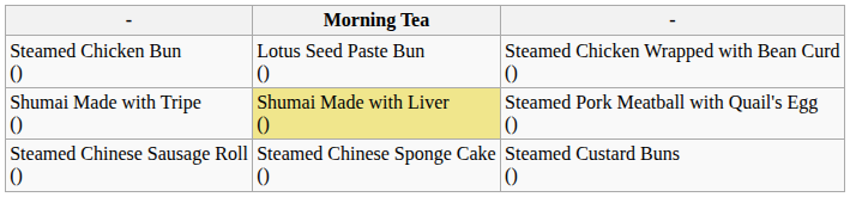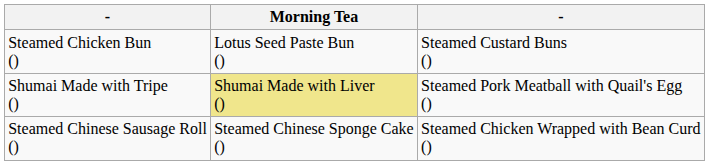 <table class="wikitable">
 <tr>
 <th>-</th>
 <th>Morning Tea</th>
 <th>-</th>
 </tr>
 <tr>
 <td>Steamed Chicken Bun<br>()</td>
 <td>Lotus Seed Paste Bun<br>()</td>
-<td>Steamed Chicken Wrapped with Bean Curd<br>()</td>
+<td>Steamed Custard Buns<br>()</td>
 </tr>
 <tr>
 <td>Shumai Made with Tripe<br>()</td>
 <td style="background: khaki;">Shumai Made with Liver<br>()</td>
 <td>Steamed Pork Meatball with Quail's Egg<br>()</td>
 </tr>
 <tr>
 <td>Steamed Chinese Sausage Roll<br>()</td>
 <td>Steamed Chinese Sponge Cake<br>()</td>
-<td>Steamed Custard Buns<br>()</td>
+<td>Steamed Chicken Wrapped with Bean Curd<br>()</td>
 </tr>
 </table>
